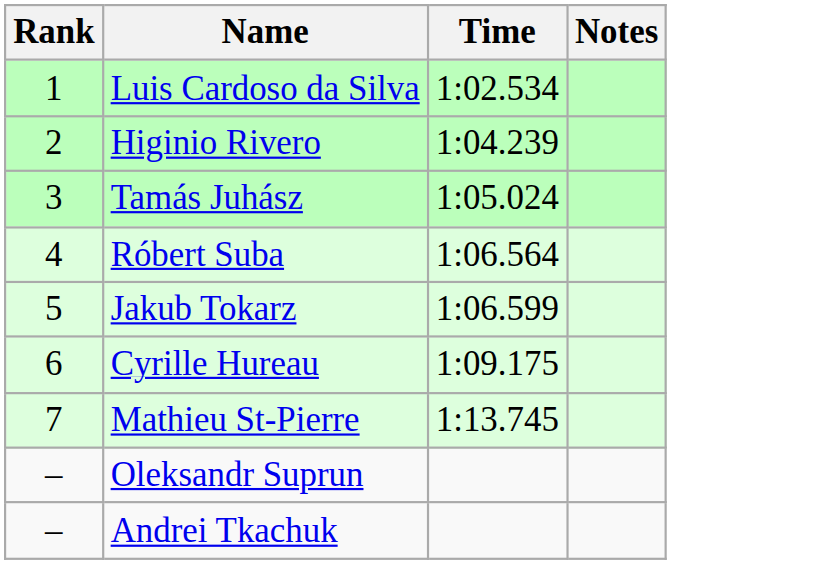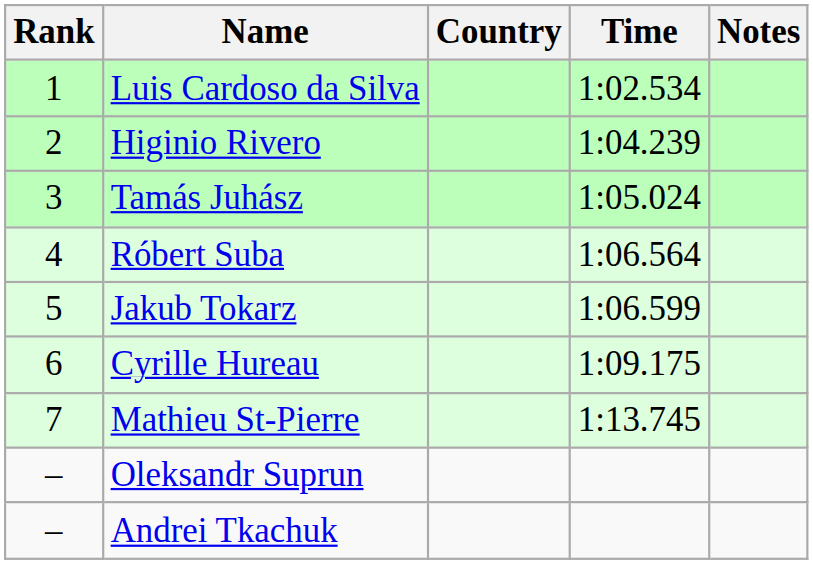 <table class="wikitable" style="text-align:center">
 <tr>
 <th>Rank</th>
 <th>Name</th>
+<th>Country</th>
 <th>Time</th>
 <th>Notes</th>
 </tr>
 <tr bgcolor=bbffbb>
 <td>1</td>
 <td align="left"><a href='#'>Luis Cardoso da Silva</a></td>
+<td align="left"></td>
 <td>1:02.534</td>
 <td></td>
 </tr>
 <tr bgcolor=bbffbb>
 <td>2</td>
 <td align="left"><a href='#'>Higinio Rivero</a></td>
+<td align="left"></td>
 <td>1:04.239</td>
 <td></td>
 </tr>
 <tr bgcolor=bbffbb>
 <td>3</td>
 <td align="left"><a href='#'>Tamás Juhász</a></td>
+<td align="left"></td>
 <td>1:05.024</td>
 <td></td>
 </tr>
 <tr bgcolor=ddffdd>
 <td>4</td>
 <td align="left"><a href='#'>Róbert Suba</a></td>
+<td align="left"></td>
 <td>1:06.564</td>
 <td></td>
 </tr>
 <tr bgcolor=ddffdd>
 <td>5</td>
 <td align="left"><a href='#'>Jakub Tokarz</a></td>
+<td align="left"></td>
 <td>1:06.599</td>
 <td></td>
 </tr>
 <tr bgcolor=ddffdd>
 <td>6</td>
 <td align="left"><a href='#'>Cyrille Hureau</a></td>
+<td align="left"></td>
 <td>1:09.175</td>
 <td></td>
 </tr>
 <tr bgcolor=ddffdd>
 <td>7</td>
 <td align="left"><a href='#'>Mathieu St-Pierre</a></td>
+<td align="left"></td>
 <td>1:13.745</td>
 <td></td>
 </tr>
 <tr>
 <td>–</td>
 <td align="left"><a href='#'>Oleksandr Suprun</a></td>
+<td align="left"></td>
 <td></td>
 <td></td>
 </tr>
 <tr>
 <td>–</td>
 <td align="left"><a href='#'>Andrei Tkachuk</a></td>
+<td align="left"></td>
 <td></td>
 <td></td>
 </tr>
 </table>
